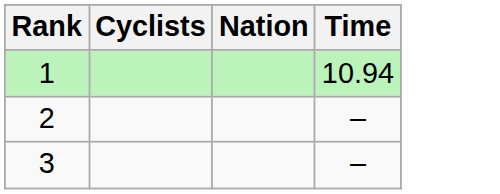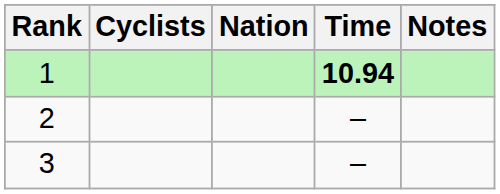 <table class="wikitable sortable" style="text-align:center">
 <tr>
 <th>Rank</th>
 <th>Cyclists</th>
 <th>Nation</th>
 <th>Time</th>
+<th>Notes</th>
 </tr>
 <tr bgcolor=bbf3bb>
 <td>1</td>
 <td align=left></td>
 <td align=left></td>
-<td>10.94</td>
+<td><strong>10.94</strong></td>
+<td></td>
 </tr>
 <tr>
 <td>2</td>
 <td align=left></td>
 <td align=left></td>
 <td>–</td>
+<td></td>
 </tr>
 <tr>
 <td>3</td>
 <td align=left></td>
 <td align=left></td>
 <td>–</td>
+<td></td>
 </tr>
 </table>
